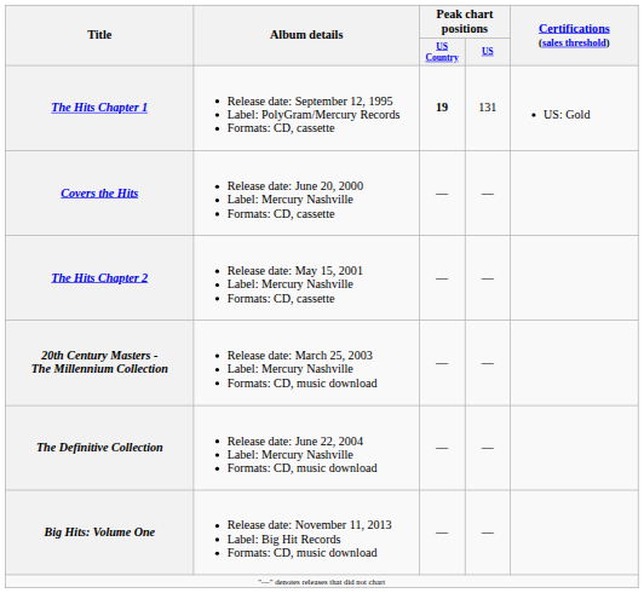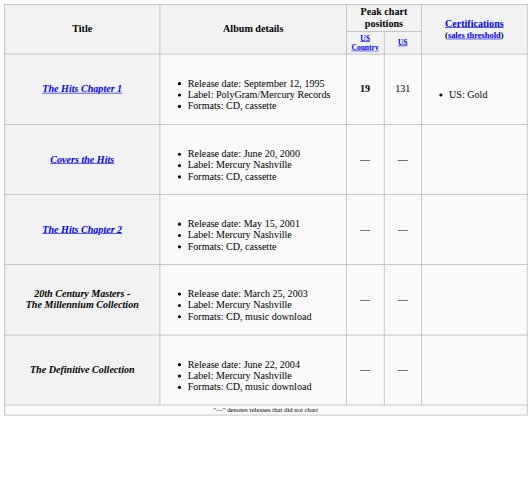 <table class="wikitable plainrowheaders" style="text-align:center;">
 <tr>
 <th scope="col" rowspan="2" style="width:15em;">Title</th>
 <th scope="col" rowspan="2" style="width:18em;">Album details</th>
 <th scope="col" colspan="2">Peak chart<br>positions</th>
 <th scope="col" rowspan="2" style="width:10em;"><a href='#'>Certifications</a><br><small>(<a href='#'>sales threshold</a>)</small></th>
 </tr>
 <tr>
 <th scope="col" style="width:4.5em;font-size:75%;"><a href='#'>US Country</a><br></th>
 <th scope="col" style="width:4.5em;font-size:75%;"><a href='#'>US</a><br></th>
 </tr>
 <tr>
 <th scope="row"><em><a href='#'>The Hits Chapter 1</a></em></th>
 <td align="left"><br><ul><li>Release date: September 12, 1995</li><li>Label: PolyGram/Mercury Records</li><li>Formats: CD, cassette</li></ul></td>
 <td><strong>19</strong></td>
 <td>131</td>
 <td align="left"><br><ul><li>US: Gold</li></ul></td>
 </tr>
 <tr>
 <th scope="row"><em><a href='#'>Covers the Hits</a></em></th>
 <td align="left"><br><ul><li>Release date: June 20, 2000</li><li>Label: Mercury Nashville</li><li>Formats: CD, cassette</li></ul></td>
 <td>—</td>
 <td>—</td>
 <td></td>
 </tr>
 <tr>
 <th scope="row"><em><a href='#'>The Hits Chapter 2</a></em></th>
 <td align="left"><br><ul><li>Release date: May 15, 2001</li><li>Label: Mercury Nashville</li><li>Formats: CD, cassette</li></ul></td>
 <td>—</td>
 <td>—</td>
 <td></td>
 </tr>
 <tr>
 <th scope="row"><em>20th Century Masters -<br>The Millennium Collection</em></th>
 <td align="left"><br><ul><li>Release date: March 25, 2003</li><li>Label: Mercury Nashville</li><li>Formats: CD, music download</li></ul></td>
 <td>—</td>
 <td>—</td>
 <td></td>
 </tr>
 <tr>
 <th scope="row"><em>The Definitive Collection</em></th>
 <td align="left"><br><ul><li>Release date: June 22, 2004</li><li>Label: Mercury Nashville</li><li>Formats: CD, music download</li></ul></td>
 <td>—</td>
 <td>—</td>
 <td></td>
 </tr>
 <tr>
-<th scope="row"><em>Big Hits: Volume One</em> <br></th>
-<td align="left"><br><ul><li>Release date: November 11, 2013</li><li>Label: Big Hit Records</li><li>Formats: CD, music download</li></ul></td>
-<td>—</td>
-<td>—</td>
-<td></td>
-</tr>
-<tr>
 <td colspan="5" style="font-size:8pt">"—" denotes releases that did not chart</td>
 </tr>
 </table>
